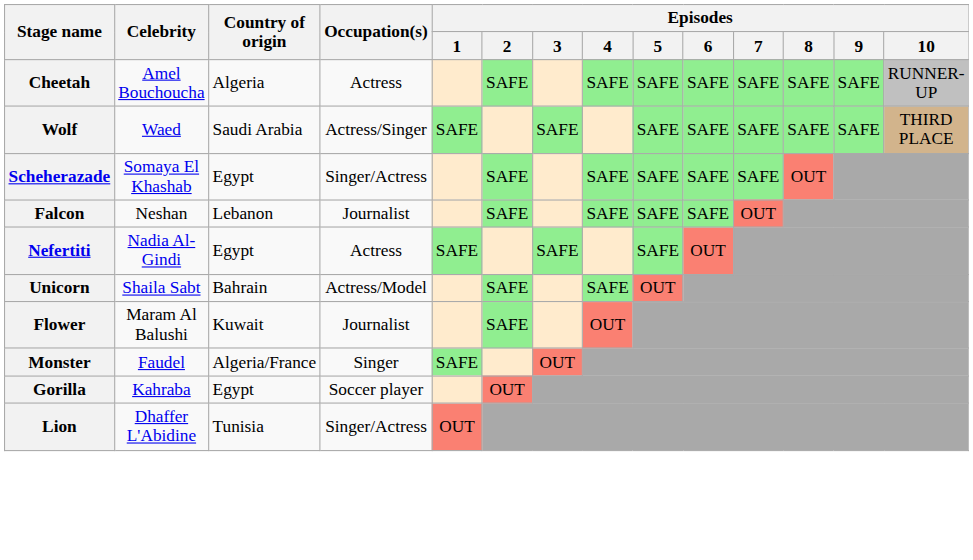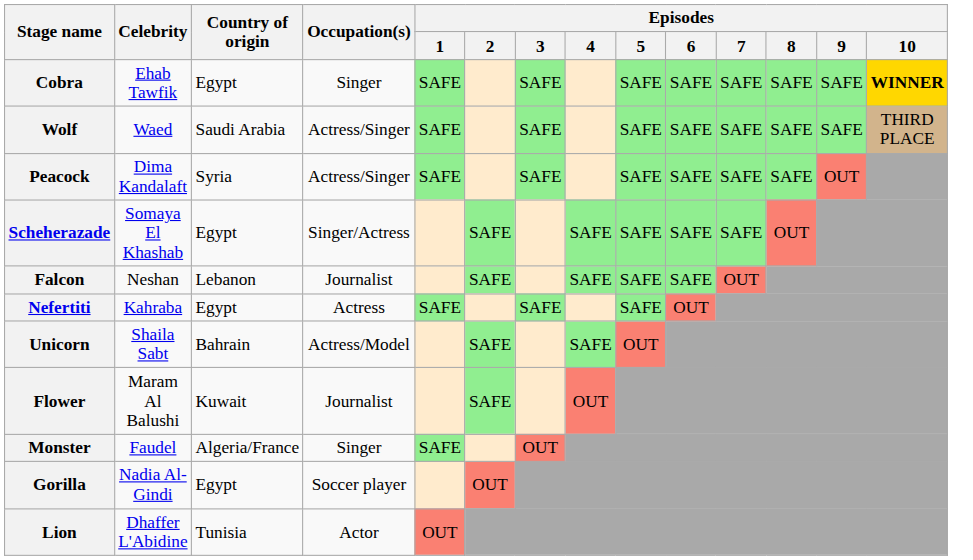 <table class="wikitable" style="text-align:center; ">
 <tr>
 <th rowspan="2">Stage name</th>
 <th rowspan="2">Celebrity</th>
 <th rowspan="2">Country of origin</th>
 <th rowspan="2">Occupation(s)</th>
 <th colspan="10">Episodes</th>
 </tr>
 <tr>
 <th>1</th>
 <th>2</th>
 <th>3</th>
 <th>4</th>
 <th>5</th>
 <th>6</th>
 <th>7</th>
 <th>8</th>
 <th>9</th>
 <th>10</th>
 </tr>
 <tr>
-<th>Cheetah</th>
-<td><a href='#'>Amel Bouchoucha</a></td>
-<td align="left">Algeria</td>
-<td>Actress</td>
+<th>Cobra</th>
+<td><a href='#'>Ehab Tawfik</a></td>
+<td align="left">Egypt</td>
+<td>Singer</td>
+<td bgcolor=lightgreen>SAFE</td>
 <td bgcolor=#FFEBCD></td>
 <td bgcolor=lightgreen>SAFE</td>
 <td bgcolor=#FFEBCD></td>
 <td bgcolor=lightgreen>SAFE</td>
 <td bgcolor=lightgreen>SAFE</td>
 <td bgcolor=lightgreen>SAFE</td>
 <td bgcolor=lightgreen>SAFE</td>
 <td bgcolor=lightgreen>SAFE</td>
-<td bgcolor=lightgreen>SAFE</td>
-<td bgcolor=silver>RUNNER-UP</td>
+<td bgcolor=gold><strong>WINNER</strong></td>
 </tr>
 <tr>
 <th>Wolf</th>
 <td><a href='#'>Waed</a></td>
 <td align="left">Saudi Arabia</td>
 <td>Actress/Singer</td>
 <td bgcolor=lightgreen>SAFE</td>
 <td bgcolor=#FFEBCD></td>
 <td bgcolor=lightgreen>SAFE</td>
 <td bgcolor=#FFEBCD></td>
 <td bgcolor=lightgreen>SAFE</td>
 <td bgcolor=lightgreen>SAFE</td>
 <td bgcolor=lightgreen>SAFE</td>
 <td bgcolor=lightgreen>SAFE</td>
 <td bgcolor=lightgreen>SAFE</td>
 <td bgcolor=tan>THIRD PLACE</td>
+</tr>
+<tr>
+<th>Peacock</th>
+<td><a href='#'>Dima Kandalaft</a></td>
+<td align="left">Syria</td>
+<td>Actress/Singer</td>
+<td bgcolor=lightgreen>SAFE</td>
+<td bgcolor=#FFEBCD></td>
+<td bgcolor=lightgreen>SAFE</td>
+<td bgcolor=#FFEBCD></td>
+<td bgcolor=lightgreen>SAFE</td>
+<td bgcolor=lightgreen>SAFE</td>
+<td bgcolor=lightgreen>SAFE</td>
+<td bgcolor=lightgreen>SAFE</td>
+<td bgcolor=salmon>OUT</td>
+<td colspan="1" bgcolor="darkgrey"></td>
 </tr>
 <tr>
 <th><a href='#'>Scheherazade</a></th>
 <td><a href='#'>Somaya El Khashab</a></td>
 <td align="left">Egypt</td>
 <td>Singer/Actress</td>
 <td bgcolor=#FFEBCD></td>
 <td bgcolor=lightgreen>SAFE</td>
 <td bgcolor=#FFEBCD></td>
 <td bgcolor=lightgreen>SAFE</td>
 <td bgcolor=lightgreen>SAFE</td>
 <td bgcolor=lightgreen>SAFE</td>
 <td bgcolor=lightgreen>SAFE</td>
 <td bgcolor=salmon>OUT</td>
 <td colspan="2" bgcolor="darkgrey"></td>
 </tr>
 <tr>
 <th>Falcon</th>
 <td>Neshan</td>
 <td align="left">Lebanon</td>
 <td>Journalist</td>
 <td bgcolor=#FFEBCD></td>
 <td bgcolor=lightgreen>SAFE</td>
 <td bgcolor=#FFEBCD></td>
 <td bgcolor=lightgreen>SAFE</td>
 <td bgcolor=lightgreen>SAFE</td>
 <td bgcolor=lightgreen>SAFE</td>
 <td bgcolor=salmon>OUT</td>
 <td colspan="3" bgcolor="darkgrey"></td>
 </tr>
 <tr>
 <th><a href='#'>Nefertiti</a></th>
-<td><a href='#'>Nadia Al-Gindi</a></td>
+<td><a href='#'>Kahraba</a></td>
 <td align="left">Egypt</td>
 <td>Actress</td>
 <td bgcolor=lightgreen>SAFE</td>
 <td bgcolor=#FFEBCD></td>
 <td bgcolor=lightgreen>SAFE</td>
 <td bgcolor=#FFEBCD></td>
 <td bgcolor=lightgreen>SAFE</td>
 <td bgcolor=salmon>OUT</td>
 <td colspan="4" bgcolor="darkgrey"></td>
 </tr>
 <tr>
 <th>Unicorn</th>
 <td><a href='#'>Shaila Sabt</a></td>
 <td align="left">Bahrain</td>
 <td>Actress/Model</td>
 <td bgcolor=#FFEBCD></td>
 <td bgcolor=lightgreen>SAFE</td>
 <td bgcolor=#FFEBCD></td>
 <td bgcolor=lightgreen>SAFE</td>
 <td bgcolor=salmon>OUT</td>
 <td colspan="5" bgcolor="darkgrey"></td>
 </tr>
 <tr>
 <th>Flower</th>
 <td>Maram Al Balushi</td>
 <td align="left">Kuwait</td>
 <td>Journalist</td>
 <td bgcolor=#FFEBCD></td>
 <td bgcolor=lightgreen>SAFE</td>
 <td bgcolor=#FFEBCD></td>
 <td bgcolor=salmon>OUT</td>
 <td colspan="6" bgcolor="darkgrey"></td>
 </tr>
 <tr>
 <th>Monster</th>
 <td><a href='#'>Faudel</a></td>
 <td align="left">Algeria/France</td>
 <td>Singer</td>
 <td bgcolor=lightgreen>SAFE</td>
 <td bgcolor=#FFEBCD></td>
 <td bgcolor=salmon>OUT</td>
 <td colspan="7" bgcolor="darkgrey"></td>
 </tr>
 <tr>
 <th>Gorilla</th>
-<td><a href='#'>Kahraba</a></td>
+<td><a href='#'>Nadia Al-Gindi</a></td>
 <td align="left">Egypt</td>
 <td>Soccer player</td>
 <td bgcolor=#FFEBCD></td>
 <td bgcolor=salmon>OUT</td>
 <td colspan="8" bgcolor="darkgrey"></td>
 </tr>
 <tr>
 <th>Lion</th>
 <td><a href='#'>Dhaffer L'Abidine</a></td>
 <td align="left">Tunisia</td>
-<td>Singer/Actress</td>
+<td>Actor</td>
 <td bgcolor=salmon>OUT</td>
 <td colspan="9" bgcolor="darkgrey"></td>
 </tr>
 </table>
